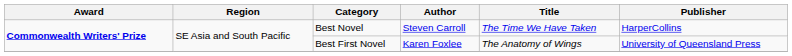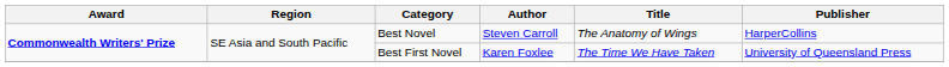 <table class="wikitable" width=100%>
 <tr>
 <th>Award</th>
 <th>Region</th>
 <th>Category</th>
 <th>Author</th>
 <th>Title</th>
 <th>Publisher</th>
 </tr>
 <tr>
 <td rowspan=2><strong><a href='#'>Commonwealth Writers' Prize</a></strong></td>
 <td rowspan=2>SE Asia and South Pacific</td>
 <td>Best Novel</td>
 <td><a href='#'>Steven Carroll</a></td>
-<td><em><a href='#'>The Time We Have Taken</a></em></td>
+<td><em>The Anatomy of Wings</em></td>
 <td><a href='#'>HarperCollins</a></td>
 </tr>
 <tr>
 <td>Best First Novel</td>
 <td><a href='#'>Karen Foxlee</a></td>
-<td><em>The Anatomy of Wings</em></td>
+<td><em><a href='#'>The Time We Have Taken</a></em></td>
 <td><a href='#'>University of Queensland Press</a></td>
 </tr>
 <tr>
 </tr>
 </table>
